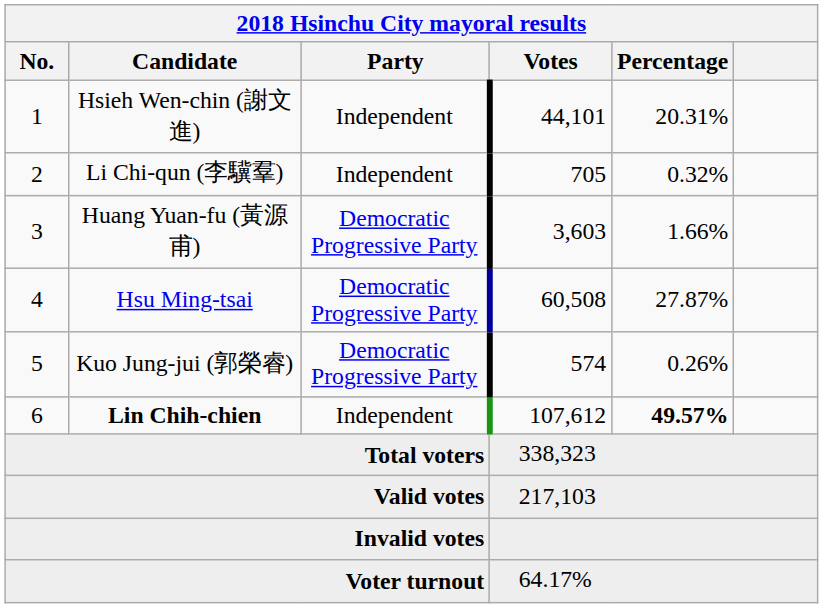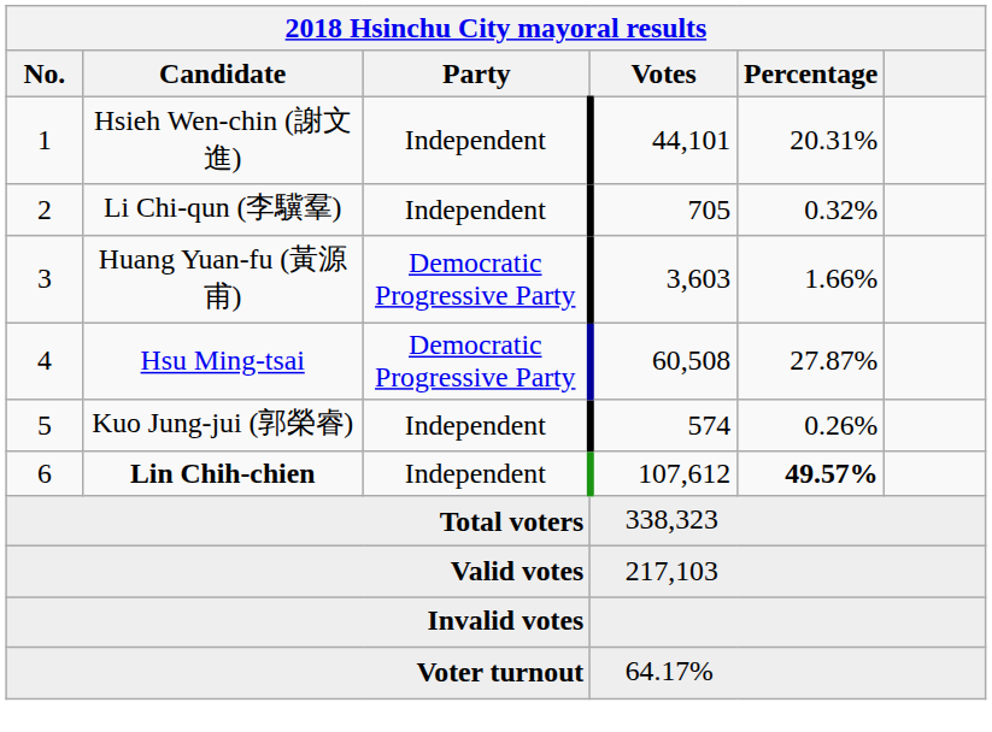 <table class="wikitable collapsible" style="text-align:center;margin:1em auto;">
 <tr>
 <th colspan="6"><a href='#'>2018 Hsinchu City mayoral results</a></th>
 </tr>
 <tr>
 <th width=35>No.</th>
 <th width=150>Candidate</th>
 <th width=120>Party</th>
 <th width=75>Votes</th>
 <th width=75>Percentage</th>
 <th width=49></th>
 </tr>
 <tr>
 <td>1</td>
 <td>Hsieh Wen-chin (謝文進)</td>
 <td> Independent</td>
 <td style="border-left:4px solid #000000;" align="right">44,101</td>
 <td align="right">20.31%</td>
 <td align="center"></td>
 </tr>
 <tr>
 <td>2</td>
 <td>Li Chi-qun (李驥羣)</td>
 <td> Independent</td>
 <td style="border-left:4px solid #000000;" align="right">705</td>
 <td align="right">0.32%</td>
 <td align="center"></td>
 </tr>
 <tr>
 <td>3</td>
 <td>Huang Yuan-fu (黃源甫)</td>
 <td><a href='#'>Democratic Progressive Party</a></td>
 <td style="border-left:4px solid #000000;" align="right">3,603</td>
 <td align="right">1.66%</td>
 <td align="center"></td>
 </tr>
 <tr>
 <td>4</td>
 <td><a href='#'>Hsu Ming-tsai</a></td>
 <td><a href='#'>Democratic Progressive Party</a></td>
 <td style="border-left:4px solid #000099;" align="right">60,508</td>
 <td align="right">27.87%</td>
 <td align="center"></td>
 </tr>
 <tr>
 <td>5</td>
 <td>Kuo Jung-jui (郭榮睿)</td>
-<td><a href='#'>Democratic Progressive Party</a></td>
+<td> Independent</td>
 <td style="border-left:4px solid #000000;" align="right">574</td>
 <td align="right">0.26%</td>
 <td align="center"></td>
 </tr>
 <tr>
 <td>6</td>
 <td><strong>Lin Chih-chien</strong></td>
 <td> Independent</td>
 <td style="border-left:4px solid #1B9413;" align="right">107,612</td>
 <td align="right"><strong>49.57%</strong></td>
 <td align="center"></td>
 </tr>
 <tr bgcolor=EEEEEE>
 <td colspan="3" align="right"><strong>Total voters</strong></td>
 <td colspan="3" align="left">　338,323</td>
 </tr>
 <tr bgcolor=EEEEEE>
 <td colspan="3" align="right"><strong>Valid votes</strong></td>
 <td colspan="3" align="left">　217,103</td>
 </tr>
 <tr bgcolor=EEEEEE>
 <td colspan="3" align="right"><strong>Invalid votes</strong></td>
 <td colspan="3" align="left">　</td>
 </tr>
 <tr bgcolor=EEEEEE>
 <td colspan="3" align="right"><strong>Voter turnout</strong></td>
 <td colspan="3" align="left">　64.17%</td>
 </tr>
 </table>
